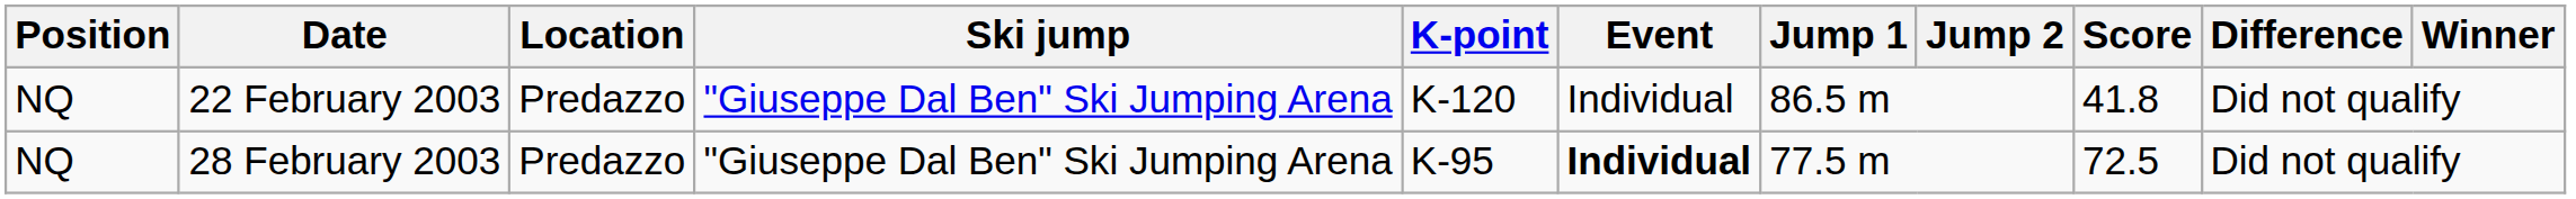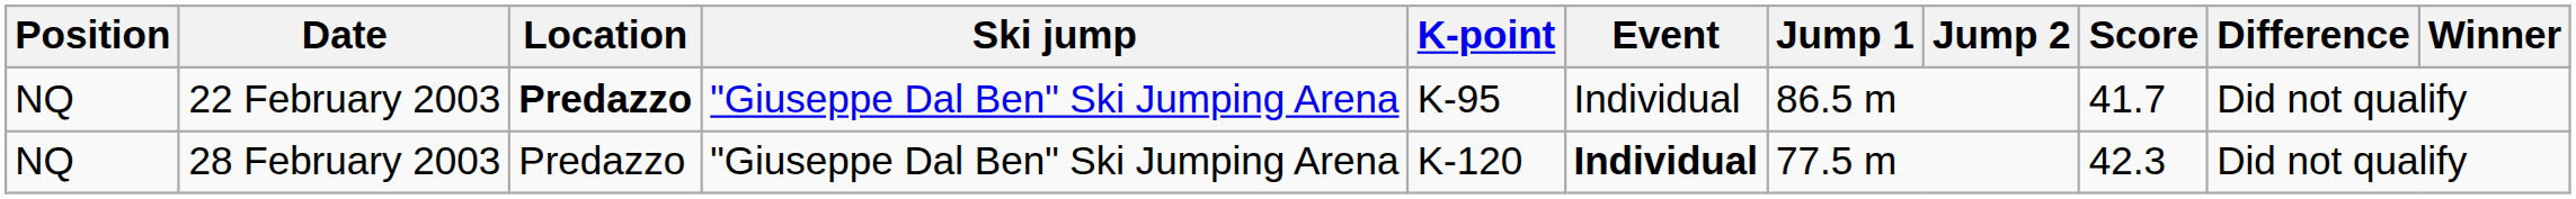 <table class="wikitable">
 <tr>
 <th>Position</th>
 <th>Date</th>
 <th>Location</th>
 <th>Ski jump</th>
 <th><strong><a href='#'>K-point</a></strong></th>
 <th>Event</th>
 <th>Jump 1</th>
 <th>Jump 2</th>
 <th>Score</th>
 <th>Difference</th>
 <th>Winner</th>
 </tr>
 <tr>
 <td>NQ</td>
 <td>22 February 2003</td>
-<td> Predazzo</td>
+<td><strong> Predazzo</strong></td>
 <td><a href='#'>"Giuseppe Dal Ben" Ski Jumping Arena</a></td>
-<td>K-120</td>
+<td>K-95</td>
 <td>Individual</td>
 <td colspan="2">86.5 m</td>
-<td>41.8</td>
+<td>41.7</td>
 <td colspan="2">Did not qualify</td>
 </tr>
 <tr>
 <td>NQ</td>
 <td>28 February 2003</td>
 <td> Predazzo</td>
 <td>"Giuseppe Dal Ben" Ski Jumping Arena</td>
-<td>K-95</td>
+<td>K-120</td>
 <td><strong>Individual</strong></td>
 <td colspan="2">77.5 m</td>
-<td>72.5</td>
+<td>42.3</td>
 <td colspan="2">Did not qualify</td>
 </tr>
 </table>
